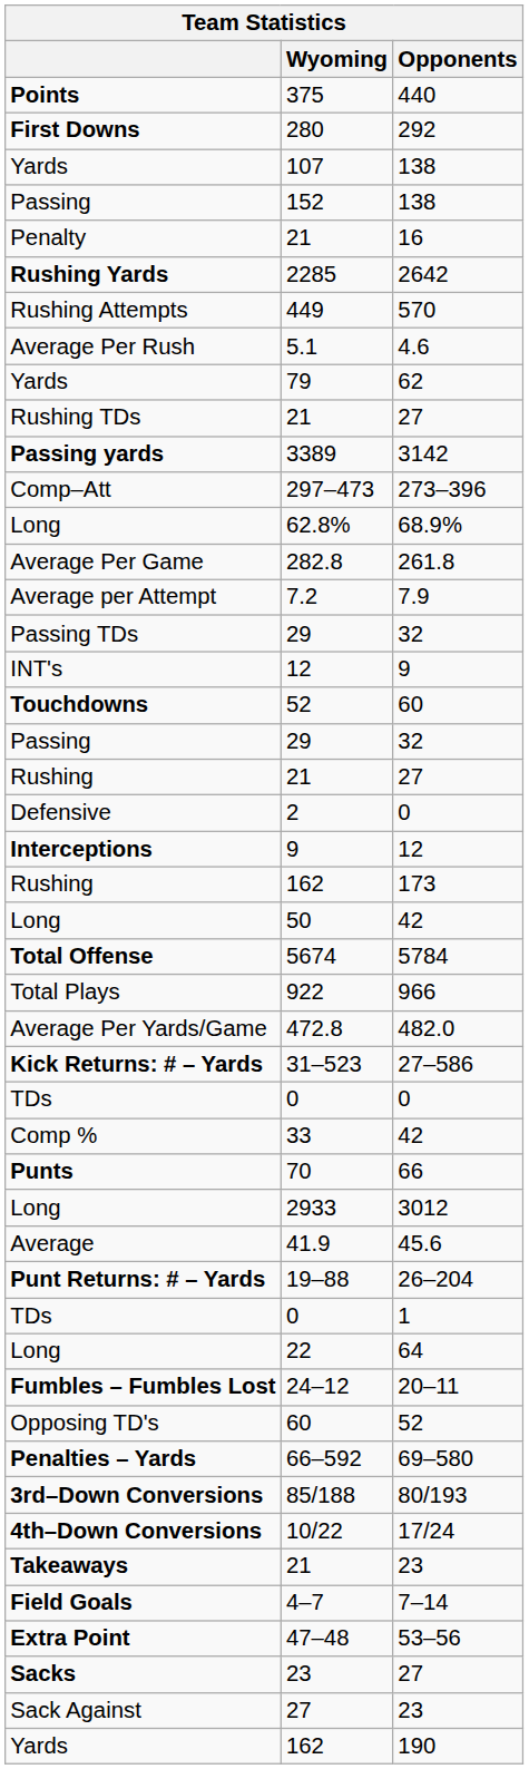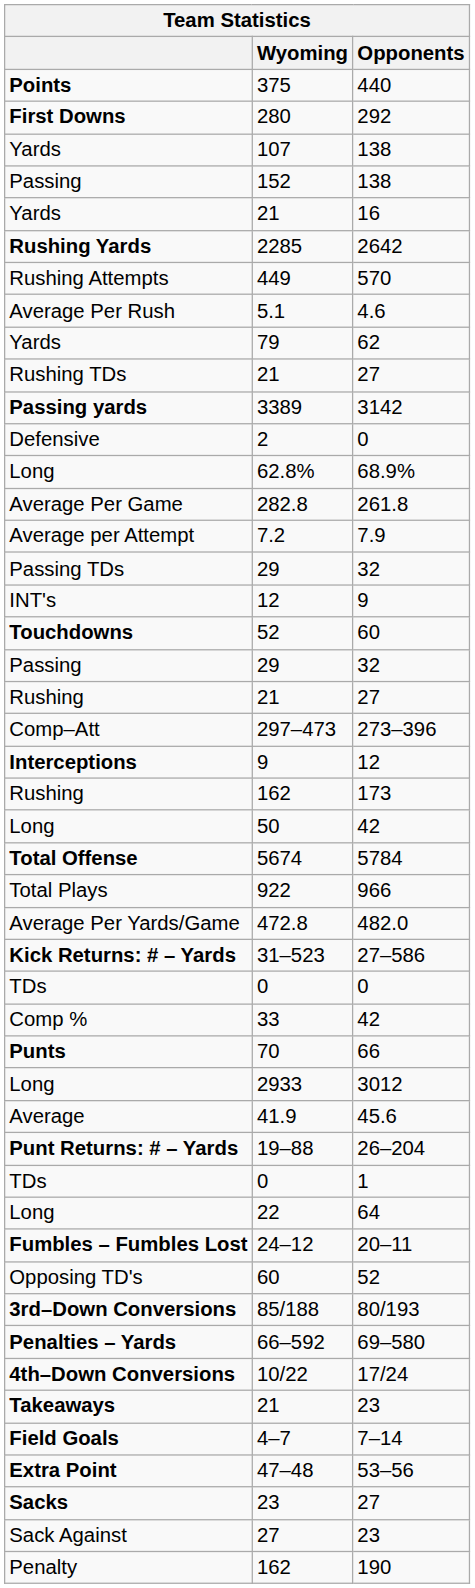 <table class="wikitable collapsible collapsed">
 <tr>
 <th colspan="3">Team Statistics</th>
 </tr>
 <tr>
 <th></th>
 <th>Wyoming</th>
 <th>Opponents</th>
 </tr>
 <tr>
 <td><strong>Points</strong></td>
 <td>375</td>
 <td>440</td>
 </tr>
 <tr>
 <td><strong>First Downs</strong></td>
 <td>280</td>
 <td>292</td>
 </tr>
 <tr>
 <td>Yards</td>
 <td>107</td>
 <td>138</td>
 </tr>
 <tr>
 <td>Passing</td>
 <td>152</td>
 <td>138</td>
 </tr>
 <tr>
-<td>Penalty</td>
+<td>Yards</td>
 <td>21</td>
 <td>16</td>
 </tr>
 <tr>
 <td><strong>Rushing Yards</strong></td>
 <td>2285</td>
 <td>2642</td>
 </tr>
 <tr>
 <td>Rushing Attempts</td>
 <td>449</td>
 <td>570</td>
 </tr>
 <tr>
 <td>Average Per Rush</td>
 <td>5.1</td>
 <td>4.6</td>
 </tr>
 <tr>
 <td>Yards</td>
 <td>79</td>
 <td>62</td>
 </tr>
 <tr>
 <td>Rushing TDs</td>
 <td>21</td>
 <td>27</td>
 </tr>
 <tr>
 <td><strong>Passing yards</strong></td>
 <td>3389</td>
 <td>3142</td>
 </tr>
 <tr>
-<td>Comp–Att</td>
-<td>297–473</td>
-<td>273–396</td>
+<td>Defensive</td>
+<td>2</td>
+<td>0</td>
 </tr>
 <tr>
 <td>Long</td>
 <td>62.8%</td>
 <td>68.9%</td>
 </tr>
 <tr>
 <td>Average Per Game</td>
 <td>282.8</td>
 <td>261.8</td>
 </tr>
 <tr>
 <td>Average per Attempt</td>
 <td>7.2</td>
 <td>7.9</td>
 </tr>
 <tr>
 <td>Passing TDs</td>
 <td>29</td>
 <td>32</td>
 </tr>
 <tr>
 <td>INT's</td>
 <td>12</td>
 <td>9</td>
 </tr>
 <tr>
 <td><strong>Touchdowns</strong></td>
 <td>52</td>
 <td>60</td>
 </tr>
 <tr>
 <td>Passing</td>
 <td>29</td>
 <td>32</td>
 </tr>
 <tr>
 <td>Rushing</td>
 <td>21</td>
 <td>27</td>
 </tr>
 <tr>
-<td>Defensive</td>
-<td>2</td>
-<td>0</td>
+<td>Comp–Att</td>
+<td>297–473</td>
+<td>273–396</td>
 </tr>
 <tr>
 <td><strong>Interceptions</strong></td>
 <td>9</td>
 <td>12</td>
 </tr>
 <tr>
 <td>Rushing</td>
 <td>162</td>
 <td>173</td>
 </tr>
 <tr>
 <td>Long</td>
 <td>50</td>
 <td>42</td>
 </tr>
 <tr>
 <td><strong>Total Offense</strong></td>
 <td>5674</td>
 <td>5784</td>
 </tr>
 <tr>
 <td>Total Plays</td>
 <td>922</td>
 <td>966</td>
 </tr>
 <tr>
 <td>Average Per Yards/Game</td>
 <td>472.8</td>
 <td>482.0</td>
 </tr>
 <tr>
 <td><strong>Kick Returns: # – Yards</strong></td>
 <td>31–523</td>
 <td>27–586</td>
 </tr>
 <tr>
 <td>TDs</td>
 <td>0</td>
 <td>0</td>
 </tr>
 <tr>
 <td>Comp %</td>
 <td>33</td>
 <td>42</td>
 </tr>
 <tr>
 <td><strong>Punts</strong></td>
 <td>70</td>
 <td>66</td>
 </tr>
 <tr>
 <td>Long</td>
 <td>2933</td>
 <td>3012</td>
 </tr>
 <tr>
 <td>Average</td>
 <td>41.9</td>
 <td>45.6</td>
 </tr>
 <tr>
 <td><strong>Punt Returns: # – Yards</strong></td>
 <td>19–88</td>
 <td>26–204</td>
 </tr>
 <tr>
 <td>TDs</td>
 <td>0</td>
 <td>1</td>
 </tr>
 <tr>
 <td>Long</td>
 <td>22</td>
 <td>64</td>
 </tr>
 <tr>
 <td><strong>Fumbles – Fumbles Lost</strong></td>
 <td>24–12</td>
 <td>20–11</td>
 </tr>
 <tr>
 <td>Opposing TD's</td>
 <td>60</td>
 <td>52</td>
 </tr>
 <tr>
+<td><strong>3rd–Down Conversions</strong></td>
+<td>85/188</td>
+<td>80/193</td>
+</tr>
+<tr>
 <td><strong>Penalties – Yards</strong></td>
 <td>66–592</td>
 <td>69–580</td>
-</tr>
-<tr>
-<td><strong>3rd–Down Conversions</strong></td>
-<td>85/188</td>
-<td>80/193</td>
 </tr>
 <tr>
 <td><strong>4th–Down Conversions</strong></td>
 <td>10/22</td>
 <td>17/24</td>
 </tr>
 <tr>
 <td><strong>Takeaways</strong></td>
 <td>21</td>
 <td>23</td>
 </tr>
 <tr>
 <td><strong>Field Goals</strong></td>
 <td>4–7</td>
 <td>7–14</td>
 </tr>
 <tr>
 <td><strong>Extra Point</strong></td>
 <td>47–48</td>
 <td>53–56</td>
 </tr>
 <tr>
 <td><strong>Sacks</strong></td>
 <td>23</td>
 <td>27</td>
 </tr>
 <tr>
 <td>Sack Against</td>
 <td>27</td>
 <td>23</td>
 </tr>
 <tr>
-<td>Yards</td>
+<td>Penalty</td>
 <td>162</td>
 <td>190</td>
 </tr>
 </table>
